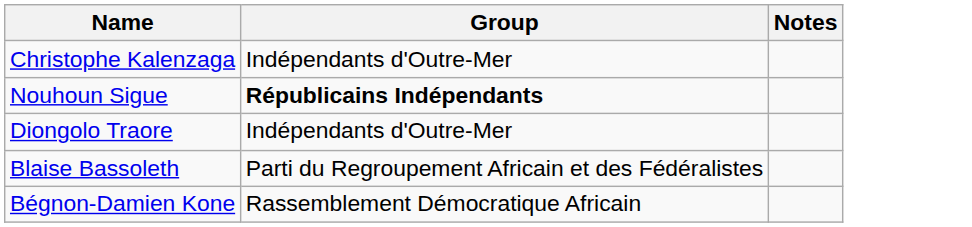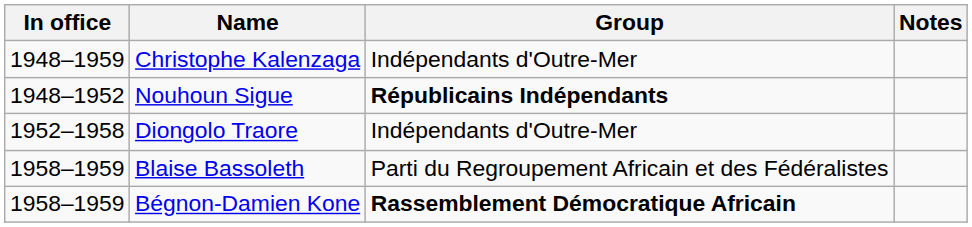 <table class="wikitable sortable">
 <tr>
+<th>In office</th>
 <th>Name</th>
 <th>Group</th>
 <th>Notes</th>
 </tr>
 <tr>
+<td>1948–1959</td>
 <td><a href='#'>Christophe Kalenzaga</a></td>
 <td>Indépendants d'Outre-Mer</td>
 <td></td>
 </tr>
 <tr>
+<td>1948–1952</td>
 <td><a href='#'>Nouhoun Sigue</a></td>
 <td><strong>Républicains Indépendants</strong></td>
 <td></td>
 </tr>
 <tr>
+<td>1952–1958</td>
 <td><a href='#'>Diongolo Traore</a></td>
 <td>Indépendants d'Outre-Mer</td>
 <td></td>
 </tr>
 <tr>
+<td>1958–1959</td>
 <td><a href='#'>Blaise Bassoleth</a></td>
 <td>Parti du Regroupement Africain et des Fédéralistes</td>
 <td></td>
 </tr>
 <tr>
+<td>1958–1959</td>
 <td><a href='#'>Bégnon-Damien Kone</a></td>
-<td>Rassemblement Démocratique Africain</td>
+<td><strong>Rassemblement Démocratique Africain</strong></td>
 <td></td>
 </tr>
 </table>
